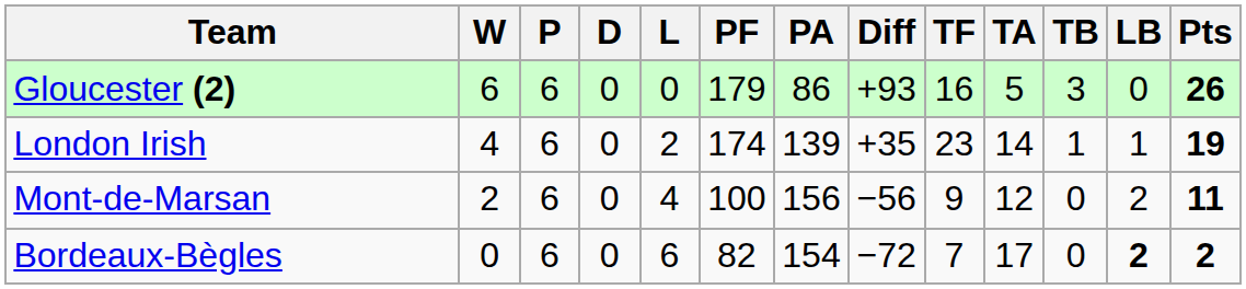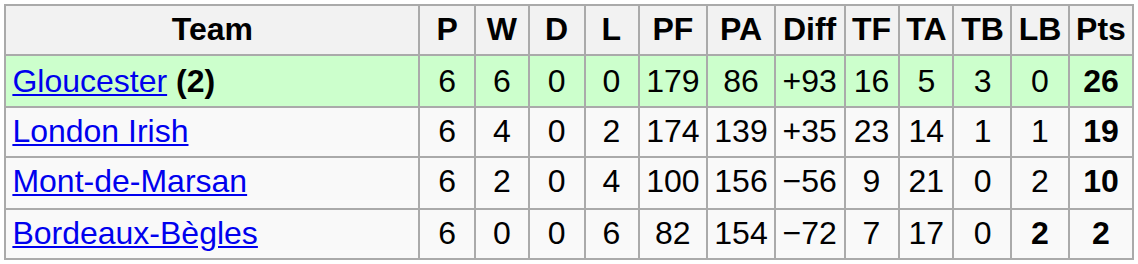 <table class="wikitable" style="text-align: center;">
 <tr>
 <th style="width:200px;">Team</th>
+<th width="20">P</th>
 <th width="20">W</th>
-<th width="20">P</th>
 <th width="20">D</th>
 <th width="20">L</th>
 <th width="20">PF</th>
 <th width="20">PA</th>
 <th width="20">Diff</th>
 <th width="20">TF</th>
 <th width="20">TA</th>
 <th width="20">TB</th>
 <th width="20">LB</th>
 <th width="20">Pts</th>
 </tr>
 <tr bgcolor="#ccffcc">
 <td align=left> <a href='#'>Gloucester</a> <strong>(2)</strong></td>
 <td>6</td>
 <td>6</td>
 <td>0</td>
 <td>0</td>
 <td>179</td>
 <td>86</td>
 <td>+93</td>
 <td>16</td>
 <td>5</td>
 <td>3</td>
 <td>0</td>
 <td><strong>26</strong></td>
 </tr>
 <tr>
 <td align=left> <a href='#'>London Irish</a></td>
+<td>6</td>
 <td>4</td>
-<td>6</td>
 <td>0</td>
 <td>2</td>
 <td>174</td>
 <td>139</td>
 <td>+35</td>
 <td>23</td>
 <td>14</td>
 <td>1</td>
 <td>1</td>
 <td><strong>19</strong></td>
 </tr>
 <tr>
 <td align=left> <a href='#'>Mont-de-Marsan</a></td>
+<td>6</td>
 <td>2</td>
-<td>6</td>
 <td>0</td>
 <td>4</td>
 <td>100</td>
 <td>156</td>
 <td>−56</td>
 <td>9</td>
-<td>12</td>
+<td>21</td>
 <td>0</td>
 <td>2</td>
-<td><strong>11</strong></td>
+<td><strong>10</strong></td>
 </tr>
 <tr>
 <td align=left> <a href='#'>Bordeaux-Bègles</a></td>
+<td>6</td>
 <td>0</td>
-<td>6</td>
 <td>0</td>
 <td>6</td>
 <td>82</td>
 <td>154</td>
 <td>−72</td>
 <td>7</td>
 <td>17</td>
 <td>0</td>
 <td><strong>2</strong></td>
 <td><strong>2</strong></td>
 </tr>
 </table>
